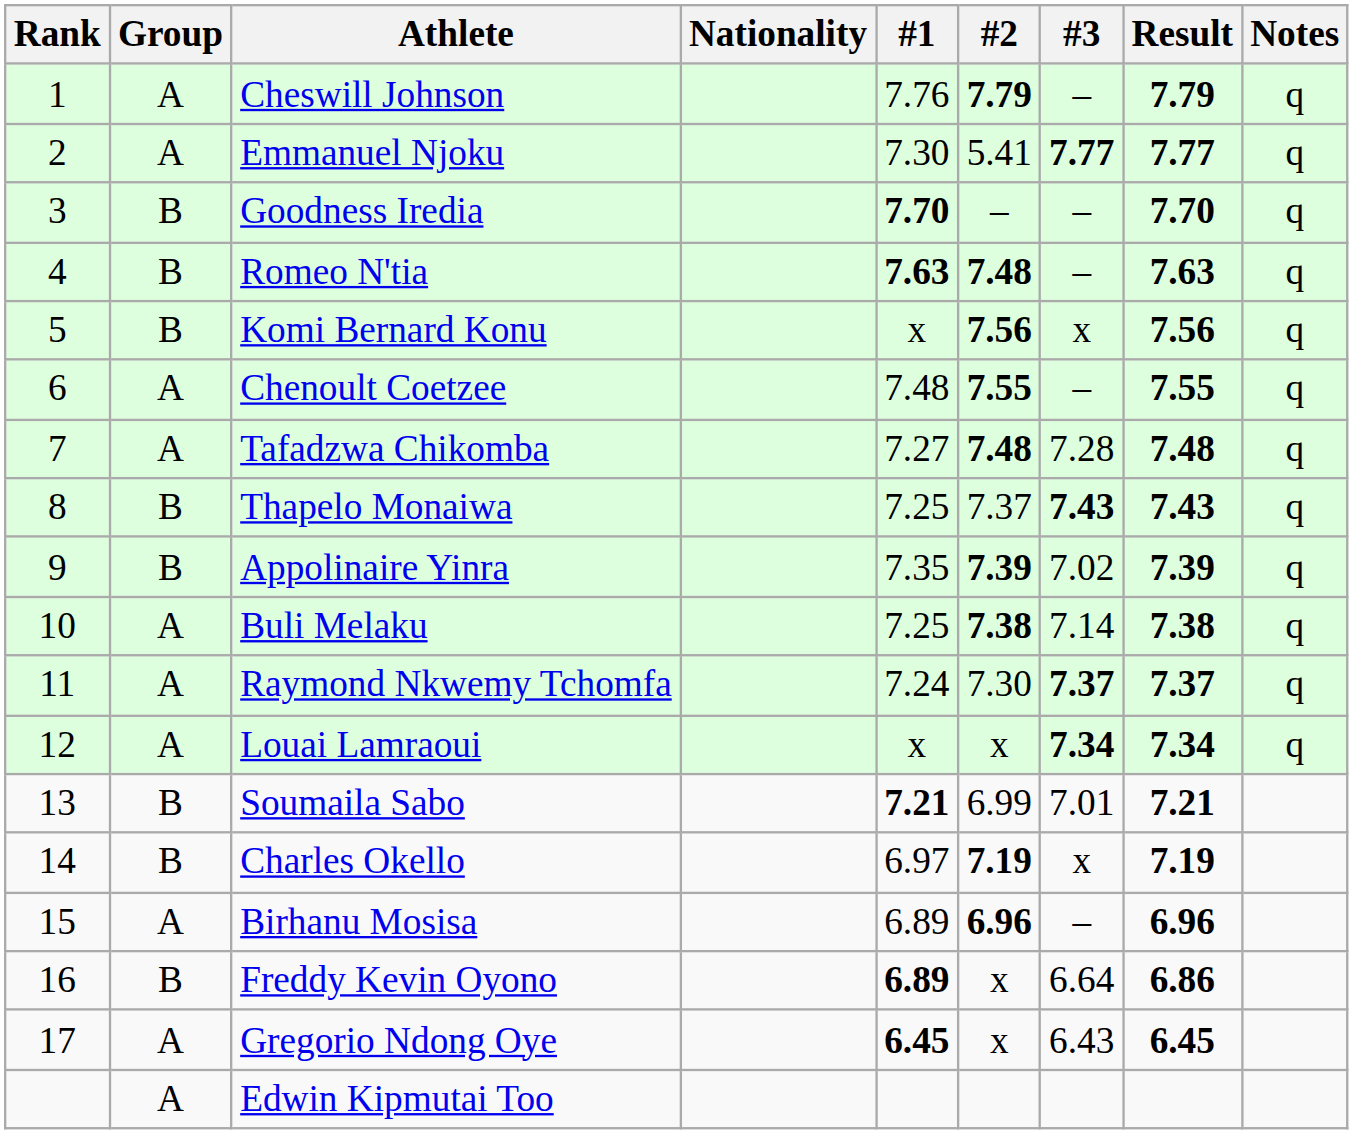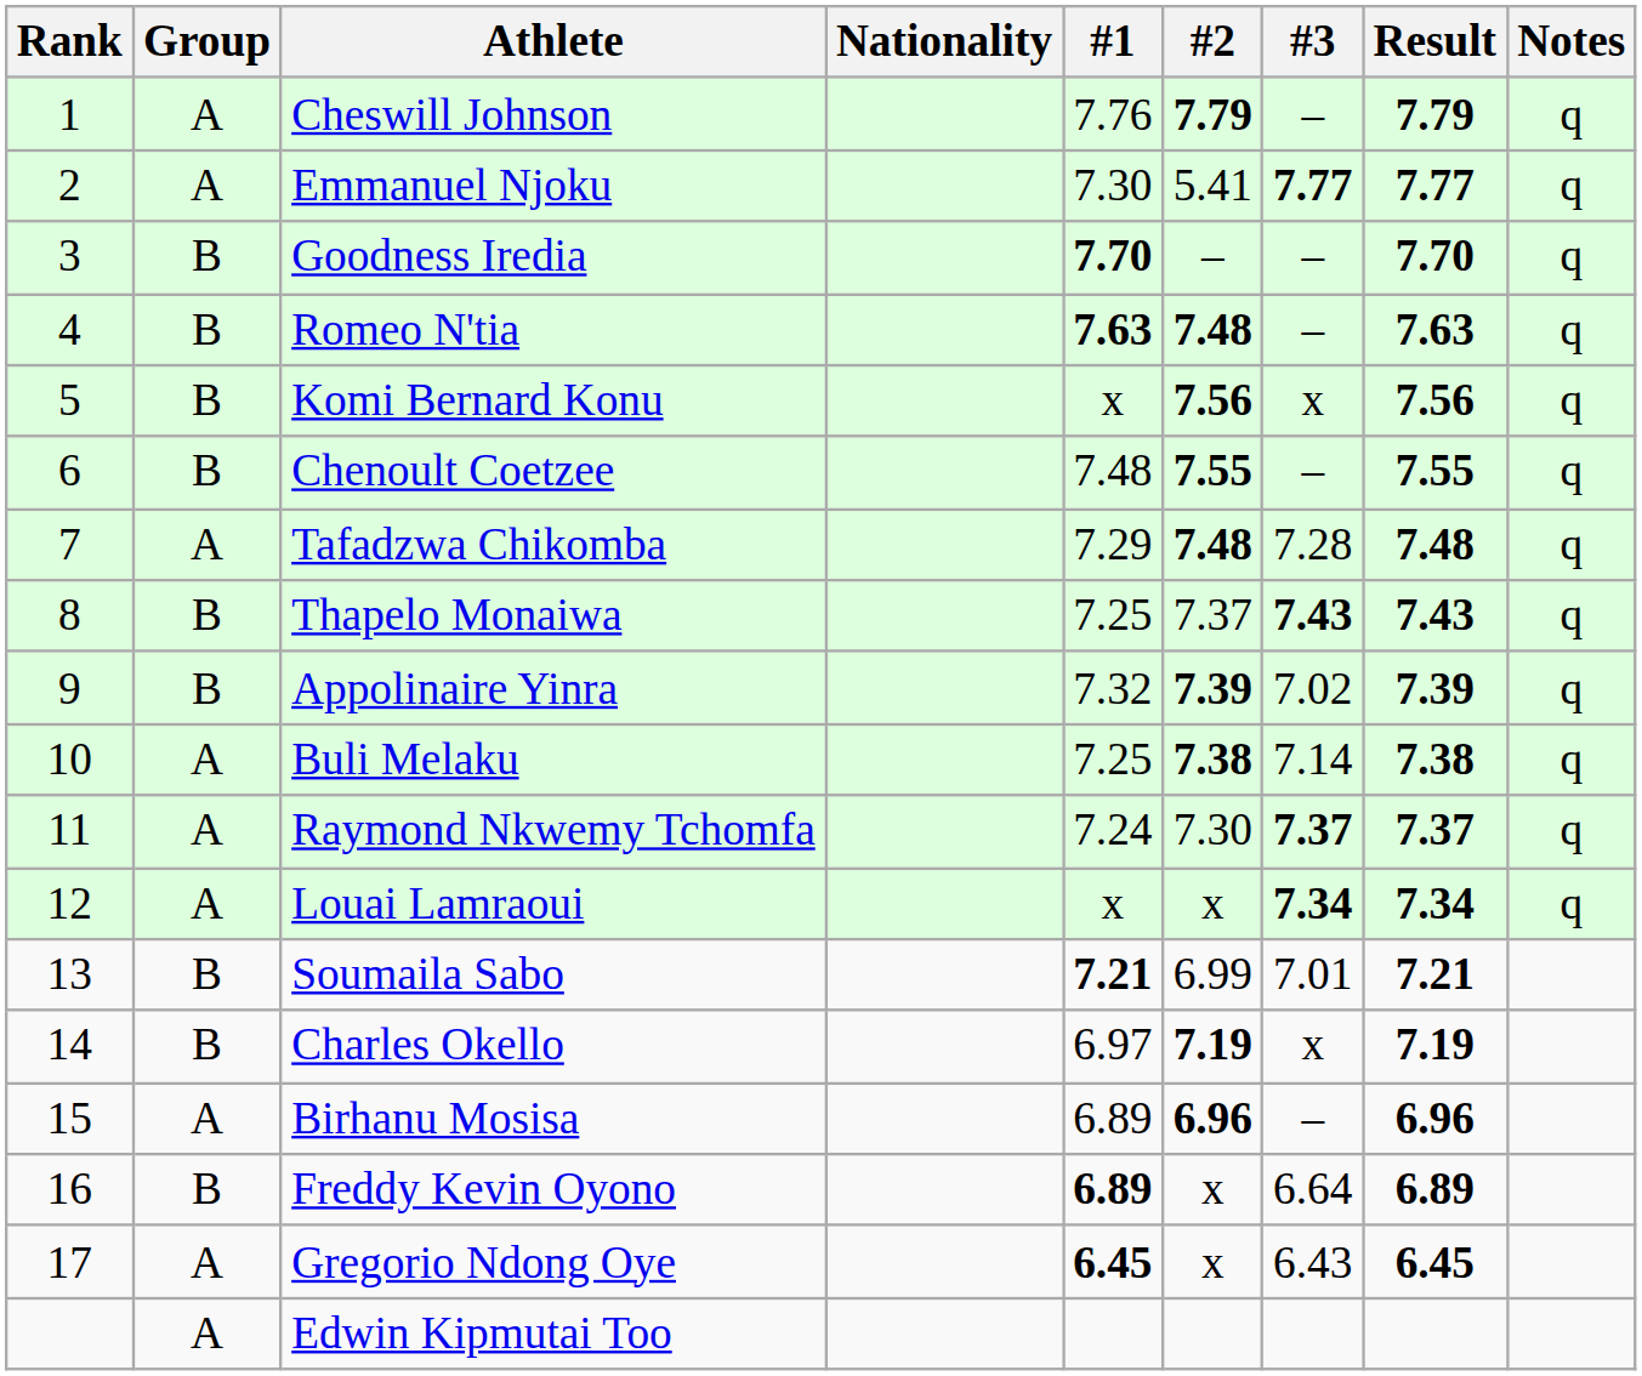 <table class="wikitable sortable" style="text-align:center">
 <tr>
 <th>Rank</th>
 <th>Group</th>
 <th>Athlete</th>
 <th>Nationality</th>
 <th>#1</th>
 <th>#2</th>
 <th>#3</th>
 <th>Result</th>
 <th>Notes</th>
 </tr>
 <tr bgcolor=ddffdd>
 <td>1</td>
 <td>A</td>
 <td align=left><a href='#'>Cheswill Johnson</a></td>
 <td align=left></td>
 <td>7.76</td>
 <td><strong>7.79</strong></td>
 <td>–</td>
 <td><strong>7.79</strong></td>
 <td>q</td>
 </tr>
 <tr bgcolor=ddffdd>
 <td>2</td>
 <td>A</td>
 <td align=left><a href='#'>Emmanuel Njoku</a></td>
 <td align=left></td>
 <td>7.30</td>
 <td>5.41</td>
 <td><strong>7.77</strong></td>
 <td><strong>7.77</strong></td>
 <td>q</td>
 </tr>
 <tr bgcolor=ddffdd>
 <td>3</td>
 <td>B</td>
 <td align=left><a href='#'>Goodness Iredia</a></td>
 <td align=left></td>
 <td><strong>7.70</strong></td>
 <td>–</td>
 <td>–</td>
 <td><strong>7.70</strong></td>
 <td>q</td>
 </tr>
 <tr bgcolor=ddffdd>
 <td>4</td>
 <td>B</td>
 <td align=left><a href='#'>Romeo N'tia</a></td>
 <td align=left></td>
 <td><strong>7.63</strong></td>
 <td><strong>7.48</strong></td>
 <td>–</td>
 <td><strong>7.63</strong></td>
 <td>q</td>
 </tr>
 <tr bgcolor=ddffdd>
 <td>5</td>
 <td>B</td>
 <td align=left><a href='#'>Komi Bernard Konu</a></td>
 <td align=left></td>
 <td>x</td>
 <td><strong>7.56</strong></td>
 <td>x</td>
 <td><strong>7.56</strong></td>
 <td>q</td>
 </tr>
 <tr bgcolor=ddffdd>
 <td>6</td>
-<td>A</td>
+<td>B</td>
 <td align=left><a href='#'>Chenoult Coetzee</a></td>
 <td align=left></td>
 <td>7.48</td>
 <td><strong>7.55</strong></td>
 <td>–</td>
 <td><strong>7.55</strong></td>
 <td>q</td>
 </tr>
 <tr bgcolor=ddffdd>
 <td>7</td>
 <td>A</td>
 <td align=left><a href='#'>Tafadzwa Chikomba</a></td>
 <td align=left></td>
-<td>7.27</td>
+<td>7.29</td>
 <td><strong>7.48</strong></td>
 <td>7.28</td>
 <td><strong>7.48</strong></td>
 <td>q</td>
 </tr>
 <tr bgcolor=ddffdd>
 <td>8</td>
 <td>B</td>
 <td align=left><a href='#'>Thapelo Monaiwa</a></td>
 <td align=left></td>
 <td>7.25</td>
 <td>7.37</td>
 <td><strong>7.43</strong></td>
 <td><strong>7.43</strong></td>
 <td>q</td>
 </tr>
 <tr bgcolor=ddffdd>
 <td>9</td>
 <td>B</td>
 <td align=left><a href='#'>Appolinaire Yinra</a></td>
 <td align=left></td>
-<td>7.35</td>
+<td>7.32</td>
 <td><strong>7.39</strong></td>
 <td>7.02</td>
 <td><strong>7.39</strong></td>
 <td>q</td>
 </tr>
 <tr bgcolor=ddffdd>
 <td>10</td>
 <td>A</td>
 <td align=left><a href='#'>Buli Melaku</a></td>
 <td align=left></td>
 <td>7.25</td>
 <td><strong>7.38</strong></td>
 <td>7.14</td>
 <td><strong>7.38</strong></td>
 <td>q</td>
 </tr>
 <tr bgcolor=ddffdd>
 <td>11</td>
 <td>A</td>
 <td align=left><a href='#'>Raymond Nkwemy Tchomfa</a></td>
 <td align=left></td>
 <td>7.24</td>
 <td>7.30</td>
 <td><strong>7.37</strong></td>
 <td><strong>7.37</strong></td>
 <td>q</td>
 </tr>
 <tr bgcolor=ddffdd>
 <td>12</td>
 <td>A</td>
 <td align=left><a href='#'>Louai Lamraoui</a></td>
 <td align=left></td>
 <td>x</td>
 <td>x</td>
 <td><strong>7.34</strong></td>
 <td><strong>7.34</strong></td>
 <td>q</td>
 </tr>
 <tr>
 <td>13</td>
 <td>B</td>
 <td align=left><a href='#'>Soumaila Sabo</a></td>
 <td align=left></td>
 <td><strong>7.21</strong></td>
 <td>6.99</td>
 <td>7.01</td>
 <td><strong>7.21</strong></td>
 <td></td>
 </tr>
 <tr>
 <td>14</td>
 <td>B</td>
 <td align=left><a href='#'>Charles Okello</a></td>
 <td align=left></td>
 <td>6.97</td>
 <td><strong>7.19</strong></td>
 <td>x</td>
 <td><strong>7.19</strong></td>
 <td></td>
 </tr>
 <tr>
 <td>15</td>
 <td>A</td>
 <td align=left><a href='#'>Birhanu Mosisa</a></td>
 <td align=left></td>
 <td>6.89</td>
 <td><strong>6.96</strong></td>
 <td>–</td>
 <td><strong>6.96</strong></td>
 <td></td>
 </tr>
 <tr>
 <td>16</td>
 <td>B</td>
 <td align=left><a href='#'>Freddy Kevin Oyono</a></td>
 <td align=left></td>
 <td><strong>6.89</strong></td>
 <td>x</td>
 <td>6.64</td>
-<td><strong>6.86</strong></td>
+<td><strong>6.89</strong></td>
 <td></td>
 </tr>
 <tr>
 <td>17</td>
 <td>A</td>
 <td align=left><a href='#'>Gregorio Ndong Oye</a></td>
 <td align=left></td>
 <td><strong>6.45</strong></td>
 <td>x</td>
 <td>6.43</td>
 <td><strong>6.45</strong></td>
 <td></td>
 </tr>
 <tr>
 <td></td>
 <td>A</td>
 <td align=left><a href='#'>Edwin Kipmutai Too</a></td>
 <td align=left></td>
 <td></td>
 <td></td>
 <td></td>
 <td><strong></strong></td>
 <td></td>
 </tr>
 </table>
